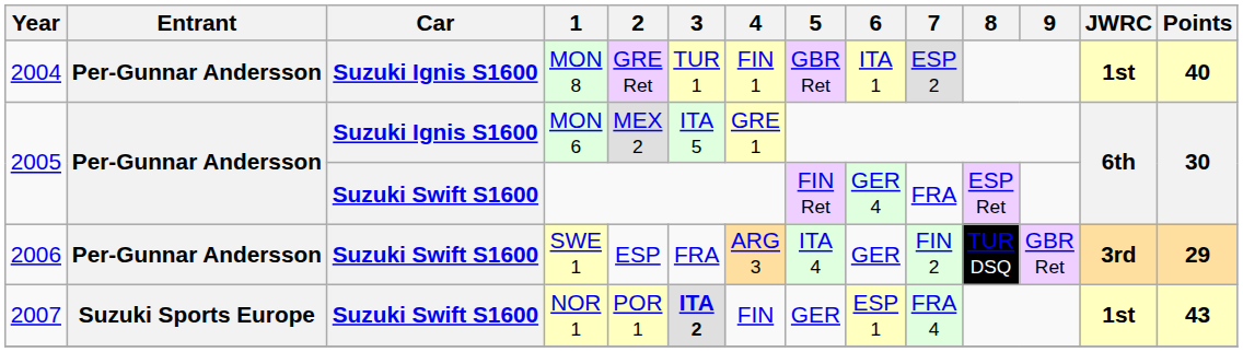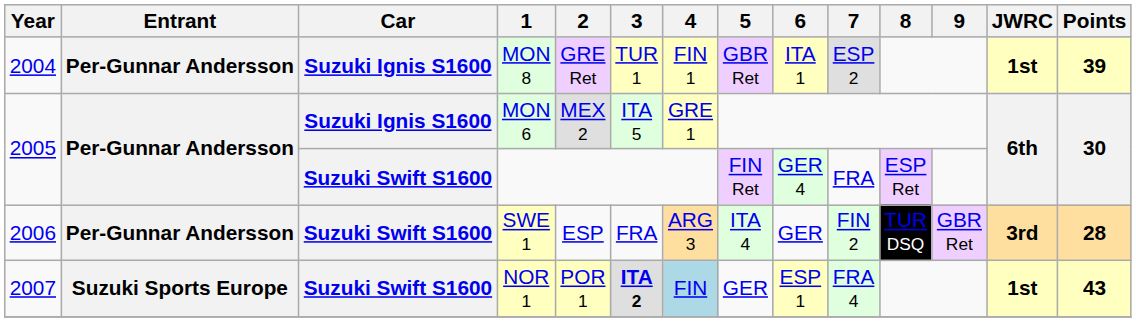 <table class="wikitable" border="1" style="text-align:center; font-size:85%;">
 <tr>
 <th>Year</th>
 <th>Entrant</th>
 <th>Car</th>
 <th>1</th>
 <th>2</th>
 <th>3</th>
 <th>4</th>
 <th>5</th>
 <th>6</th>
 <th>7</th>
 <th>8</th>
 <th>9</th>
 <th>JWRC</th>
 <th>Points</th>
 </tr>
 <tr>
 <td><a href='#'>2004</a></td>
 <th nowrap>Per-Gunnar Andersson</th>
 <th nowrap><a href='#'>Suzuki Ignis S1600</a></th>
 <td style="background:#DFFFDF;"><a href='#'>MON</a><br><small>8</small></td>
 <td style="background:#EFCFFF;"><a href='#'>GRE</a><br><small>Ret</small></td>
 <td style="background:#FFFFBF;"><a href='#'>TUR</a><br><small>1</small></td>
 <td style="background:#FFFFBF;"><a href='#'>FIN</a><br><small>1</small></td>
 <td style="background:#EFCFFF;"><a href='#'>GBR</a><br><small>Ret</small></td>
 <td style="background:#FFFFBF;"><a href='#'>ITA</a><br><small>1</small></td>
 <td style="background:#DFDFDF;"><a href='#'>ESP</a><br><small>2</small></td>
 <td colspan=2></td>
 <td style="background:#FFFFBF;"><strong>1st</strong></td>
-<td style="background:#FFFFBF;"><strong>40</strong></td>
+<td style="background:#FFFFBF;"><strong>39</strong></td>
 </tr>
 <tr>
 <td rowspan=2><a href='#'>2005</a></td>
 <th rowspan=2 nowrap>Per-Gunnar Andersson</th>
 <th nowrap><a href='#'>Suzuki Ignis S1600</a></th>
 <td style="background:#DFFFDF;"><a href='#'>MON</a><br><small>6</small></td>
 <td style="background:#DFDFDF;"><a href='#'>MEX</a><br><small>2</small></td>
 <td style="background:#DFFFDF;"><a href='#'>ITA</a><br><small>5</small></td>
 <td style="background:#FFFFBF;"><a href='#'>GRE</a><br><small>1</small></td>
 <td colspan=5></td>
 <th rowspan=2>6th</th>
 <th rowspan=2>30</th>
 </tr>
 <tr>
 <th nowrap><a href='#'>Suzuki Swift S1600</a></th>
 <td colspan=4></td>
 <td style="background:#EFCFFF;"><a href='#'>FIN</a><br><small>Ret</small></td>
 <td style="background:#DFFFDF;"><a href='#'>GER</a><br><small>4</small></td>
 <td><a href='#'>FRA</a></td>
 <td style="background:#EFCFFF;"><a href='#'>ESP</a><br><small>Ret</small></td>
 <td></td>
 </tr>
 <tr>
 <td><a href='#'>2006</a></td>
 <th nowrap>Per-Gunnar Andersson</th>
 <th nowrap><a href='#'>Suzuki Swift S1600</a></th>
 <td style="background:#FFFFBF;"><a href='#'>SWE</a><br><small>1</small></td>
 <td><a href='#'>ESP</a></td>
 <td><a href='#'>FRA</a></td>
 <td style="background:#FFDF9F;"><a href='#'>ARG</a><br><small>3</small></td>
 <td style="background:#DFFFDF;"><a href='#'>ITA</a><br><small>4</small></td>
 <td><a href='#'>GER</a></td>
 <td style="background:#DFFFDF;"><a href='#'>FIN</a><br><small>2</small></td>
 <td style="background:#000000; color:#ffffff"><a href='#'>TUR</a><br><small>DSQ</small></td>
 <td style="background:#EFCFFF;"><a href='#'>GBR</a><br><small>Ret</small></td>
 <td style="background:#FFDF9F;"><strong>3rd</strong></td>
-<td style="background:#FFDF9F;"><strong>29</strong></td>
+<td style="background:#FFDF9F;"><strong>28</strong></td>
 </tr>
 <tr>
 <td><a href='#'>2007</a></td>
 <th nowrap>Suzuki Sports Europe</th>
 <th nowrap><a href='#'>Suzuki Swift S1600</a></th>
 <td style="background:#FFFFBF;"><a href='#'>NOR</a><br><small>1</small></td>
 <td style="background:#FFFFBF;"><a href='#'>POR</a><br><small>1</small></td>
 <td style="background:#DFDFDF;"><strong><a href='#'>ITA</a><br><small>2</small></strong></td>
-<td><a href='#'>FIN</a></td>
+<td style="background: lightblue;"><a href='#'>FIN</a></td>
 <td><a href='#'>GER</a></td>
 <td style="background:#FFFFBF;"><a href='#'>ESP</a><br><small>1</small></td>
 <td style="background:#DFFFDF;"><a href='#'>FRA</a><br><small>4</small></td>
 <td colspan=2></td>
 <td style="background:#FFFFBF;"><strong>1st</strong></td>
 <td style="background:#FFFFBF;"><strong>43</strong></td>
 </tr>
 <tr>
 </tr>
 </table>
